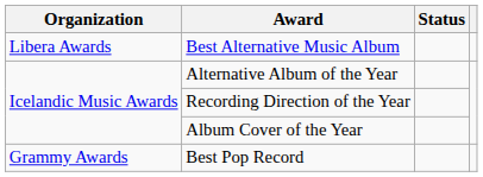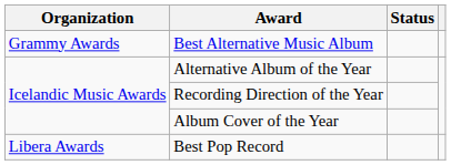 <table class="wikitable">
 <tr>
 <th scope="col">Organization</th>
 <th scope="col">Award</th>
 <th scope="col">Status</th>
 <th scope="col"></th>
 </tr>
 <tr>
-<td><a href='#'>Libera Awards</a></td>
+<td><a href='#'>Grammy Awards</a></td>
 <td><a href='#'>Best Alternative Music Album</a></td>
 <td></td>
 <td></td>
 </tr>
 <tr>
 <td rowspan=3><a href='#'>Icelandic Music Awards</a></td>
 <td>Alternative Album of the Year</td>
 <td></td>
 <td rowspan=3></td>
 </tr>
 <tr>
 <td>Recording Direction of the Year</td>
 <td></td>
 </tr>
 <tr>
 <td>Album Cover of the Year</td>
 <td></td>
 </tr>
 <tr>
-<td><a href='#'>Grammy Awards</a></td>
+<td><a href='#'>Libera Awards</a></td>
 <td>Best Pop Record</td>
 <td></td>
 <td></td>
 </tr>
 </table>
